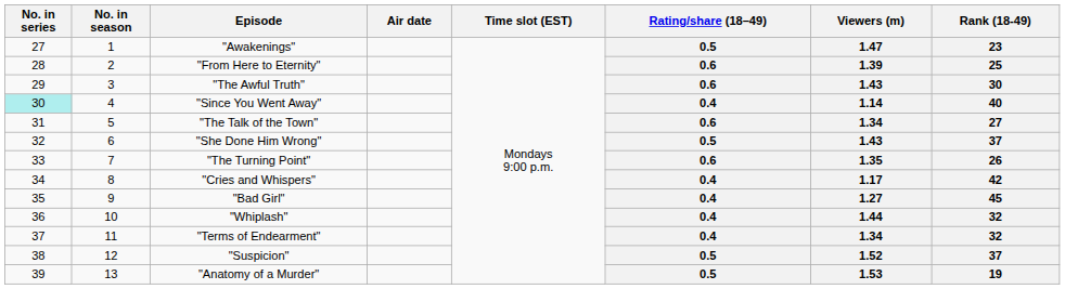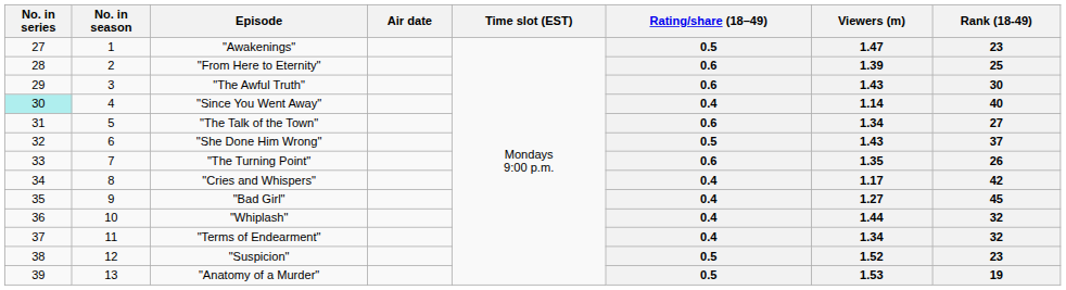 <table class="wikitable" style="font-size:90%; text-align:center; width: 100%; margin-left: auto; margin-right: auto;">
 <tr>
 <th>No. in<br>series</th>
 <th>No. in<br>season</th>
 <th>Episode</th>
 <th>Air date</th>
 <th>Time slot (EST)</th>
 <th><a href='#'>Rating/share</a> (18–49)</th>
 <th>Viewers (m)</th>
 <th>Rank (18-49)</th>
 </tr>
 <tr>
 <td style="text-align:center">27</td>
 <td style="text-align:center">1</td>
 <td>"Awakenings"</td>
 <td></td>
 <td style="text-align:center" rowspan=13>Mondays<br>9:00 p.m.</td>
 <th>0.5</th>
 <th>1.47</th>
 <th>23</th>
 </tr>
 <tr>
 <td style="text-align:center">28</td>
 <td style="text-align:center">2</td>
 <td>"From Here to Eternity"</td>
 <td></td>
 <th>0.6</th>
 <th>1.39</th>
 <th>25</th>
 </tr>
 <tr>
 <td style="text-align:center">29</td>
 <td style="text-align:center">3</td>
 <td>"The Awful Truth"</td>
 <td></td>
 <th>0.6</th>
 <th>1.43</th>
 <th>30</th>
 </tr>
 <tr>
 <td style="background: paleturquoise; text-align:center">30</td>
 <td style="text-align:center">4</td>
 <td>"Since You Went Away"</td>
 <td></td>
 <th>0.4</th>
 <th>1.14</th>
 <th>40</th>
 </tr>
 <tr>
 <td style="text-align:center">31</td>
 <td style="text-align:center">5</td>
 <td>"The Talk of the Town"</td>
 <td></td>
 <th>0.6</th>
 <th>1.34</th>
 <th>27</th>
 </tr>
 <tr>
 <td style="text-align:center">32</td>
 <td style="text-align:center">6</td>
 <td>"She Done Him Wrong"</td>
 <td></td>
 <th>0.5</th>
 <th>1.43</th>
 <th>37</th>
 </tr>
 <tr>
 <td style="text-align:center">33</td>
 <td style="text-align:center">7</td>
 <td>"The Turning Point"</td>
 <td></td>
 <th>0.6</th>
 <th>1.35</th>
 <th>26</th>
 </tr>
 <tr>
 <td style="text-align:center">34</td>
 <td style="text-align:center">8</td>
 <td>"Cries and Whispers"</td>
 <td></td>
 <th>0.4</th>
 <th>1.17</th>
 <th>42</th>
 </tr>
 <tr>
 <td style="text-align:center">35</td>
 <td style="text-align:center">9</td>
 <td>"Bad Girl"</td>
 <td></td>
 <th>0.4</th>
 <th>1.27</th>
 <th>45</th>
 </tr>
 <tr>
 <td style="text-align:center">36</td>
 <td style="text-align:center">10</td>
 <td>"Whiplash"</td>
 <td></td>
 <th>0.4</th>
 <th>1.44</th>
 <th>32</th>
 </tr>
 <tr>
 <td style="text-align:center">37</td>
 <td style="text-align:center">11</td>
 <td>"Terms of Endearment"</td>
 <td></td>
 <th>0.4</th>
 <th>1.34</th>
 <th>32</th>
 </tr>
 <tr>
 <td style="text-align:center">38</td>
 <td style="text-align:center">12</td>
 <td>"Suspicion"</td>
 <td></td>
 <th>0.5</th>
 <th>1.52</th>
-<th>37</th>
+<th>23</th>
 </tr>
 <tr>
 <td style="text-align:center">39</td>
 <td style="text-align:center">13</td>
 <td>"Anatomy of a Murder"</td>
 <td></td>
 <th>0.5</th>
 <th>1.53</th>
 <th>19</th>
 </tr>
 </table>
